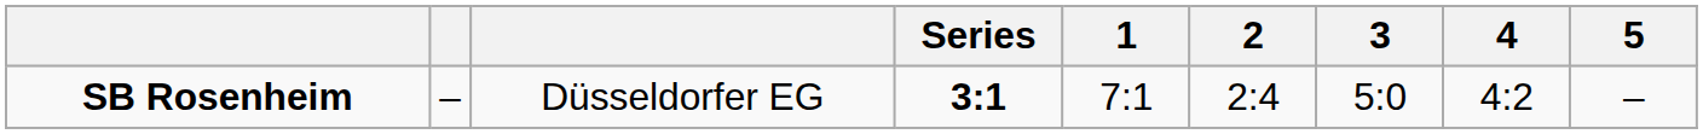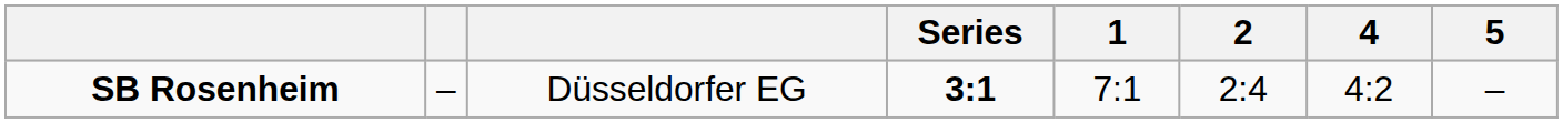 <table class="wikitable" width="80%">
 <tr style="background-color:#c0c0c0;">
 <th style="width:25%;"></th>
 <th style="width:2.5%;"></th>
 <th style="width:25%;"></th>
 <th style="width:10%;">Series</th>
 <th style="width:7.5%;">1</th>
 <th style="width:7.5%;">2</th>
-<th style="width:7.5%;">3</th>
 <th style="width:7.5%;">4</th>
 <th style="width:7.5%;">5</th>
 </tr>
 <tr align="center">
 <td><strong>SB Rosenheim</strong></td>
 <td>–</td>
 <td>Düsseldorfer EG</td>
 <td><strong>3:1</strong></td>
 <td>7:1</td>
 <td>2:4</td>
-<td>5:0</td>
 <td>4:2</td>
 <td>–</td>
 </tr>
 </table>
